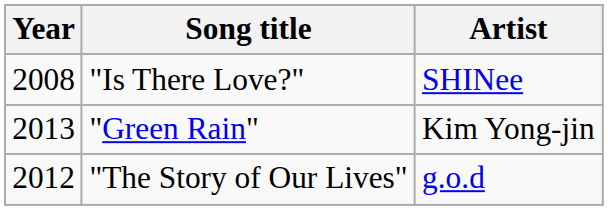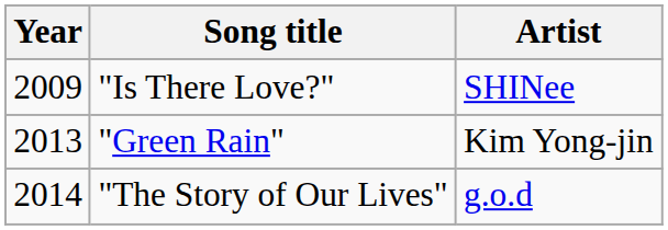 <table class="wikitable sortable">
 <tr>
 <th>Year</th>
 <th>Song title</th>
 <th>Artist</th>
 </tr>
 <tr>
-<td>2008</td>
+<td>2009</td>
 <td> "Is There Love?"</td>
 <td><a href='#'>SHINee</a></td>
 </tr>
 <tr>
 <td>2013</td>
 <td> "<a href='#'>Green Rain</a>"</td>
 <td>Kim Yong-jin</td>
 </tr>
 <tr>
-<td>2012</td>
+<td>2014</td>
 <td> "The Story of Our Lives"</td>
 <td><a href='#'>g.o.d</a></td>
 </tr>
 </table>
